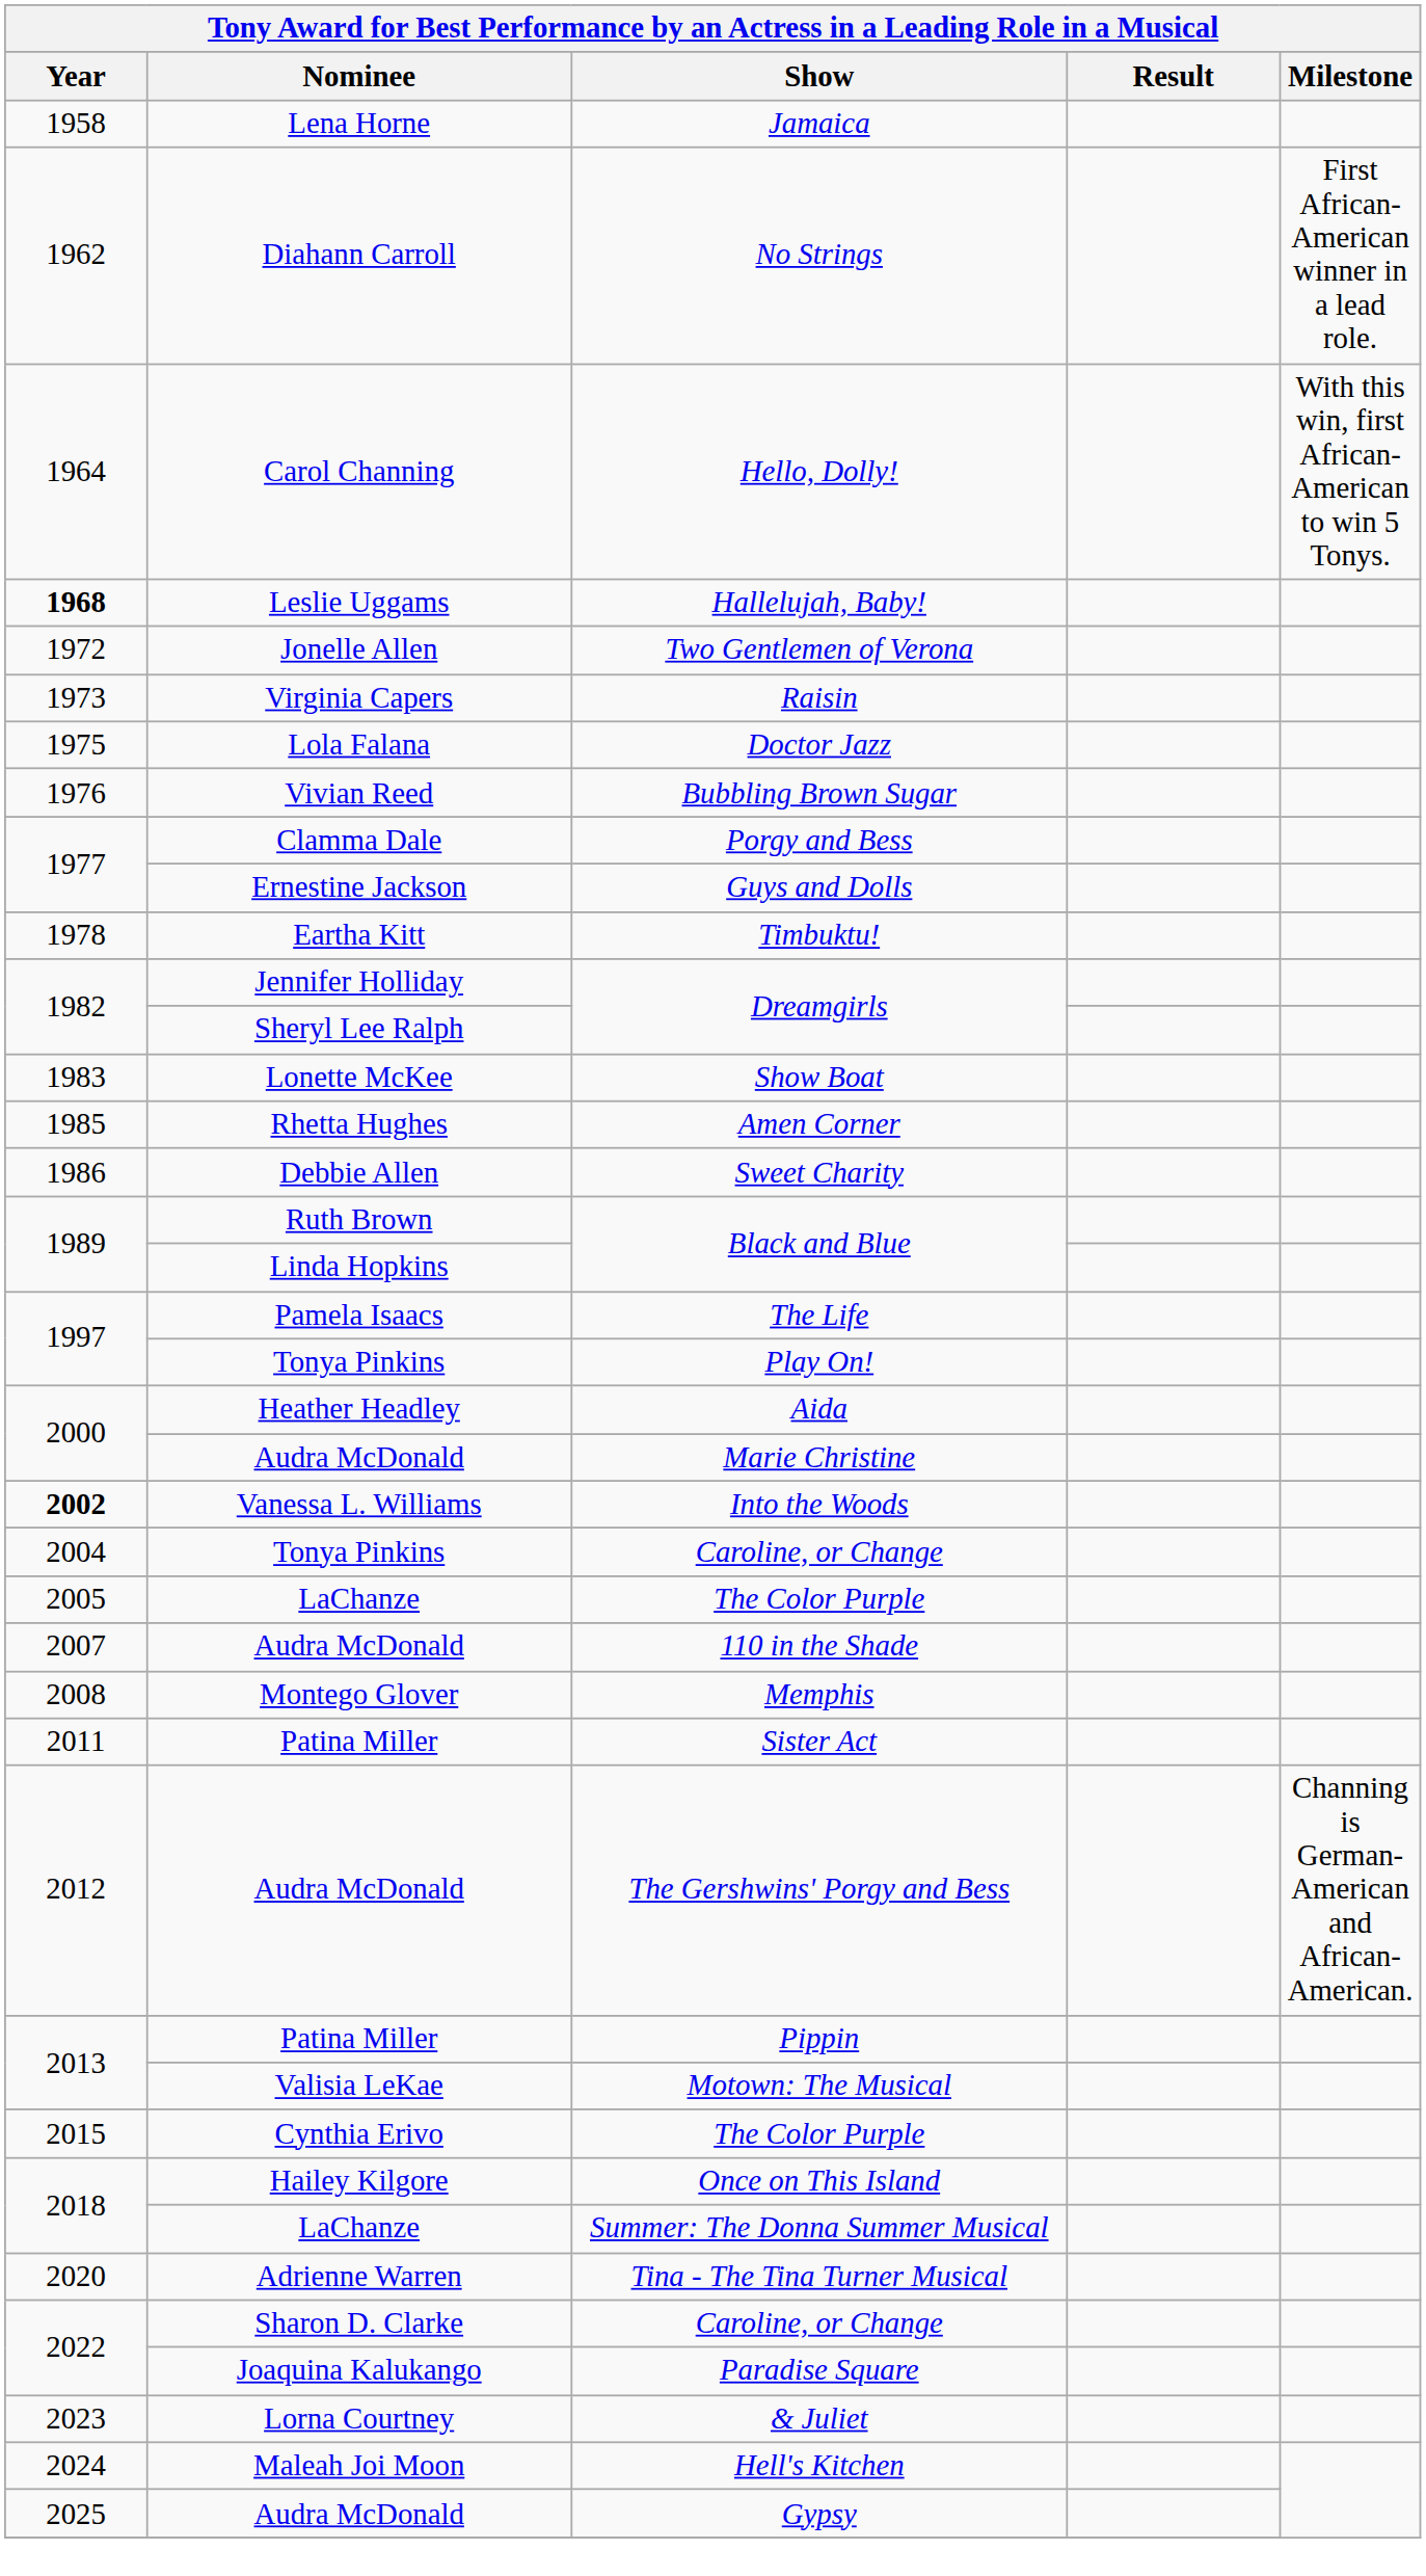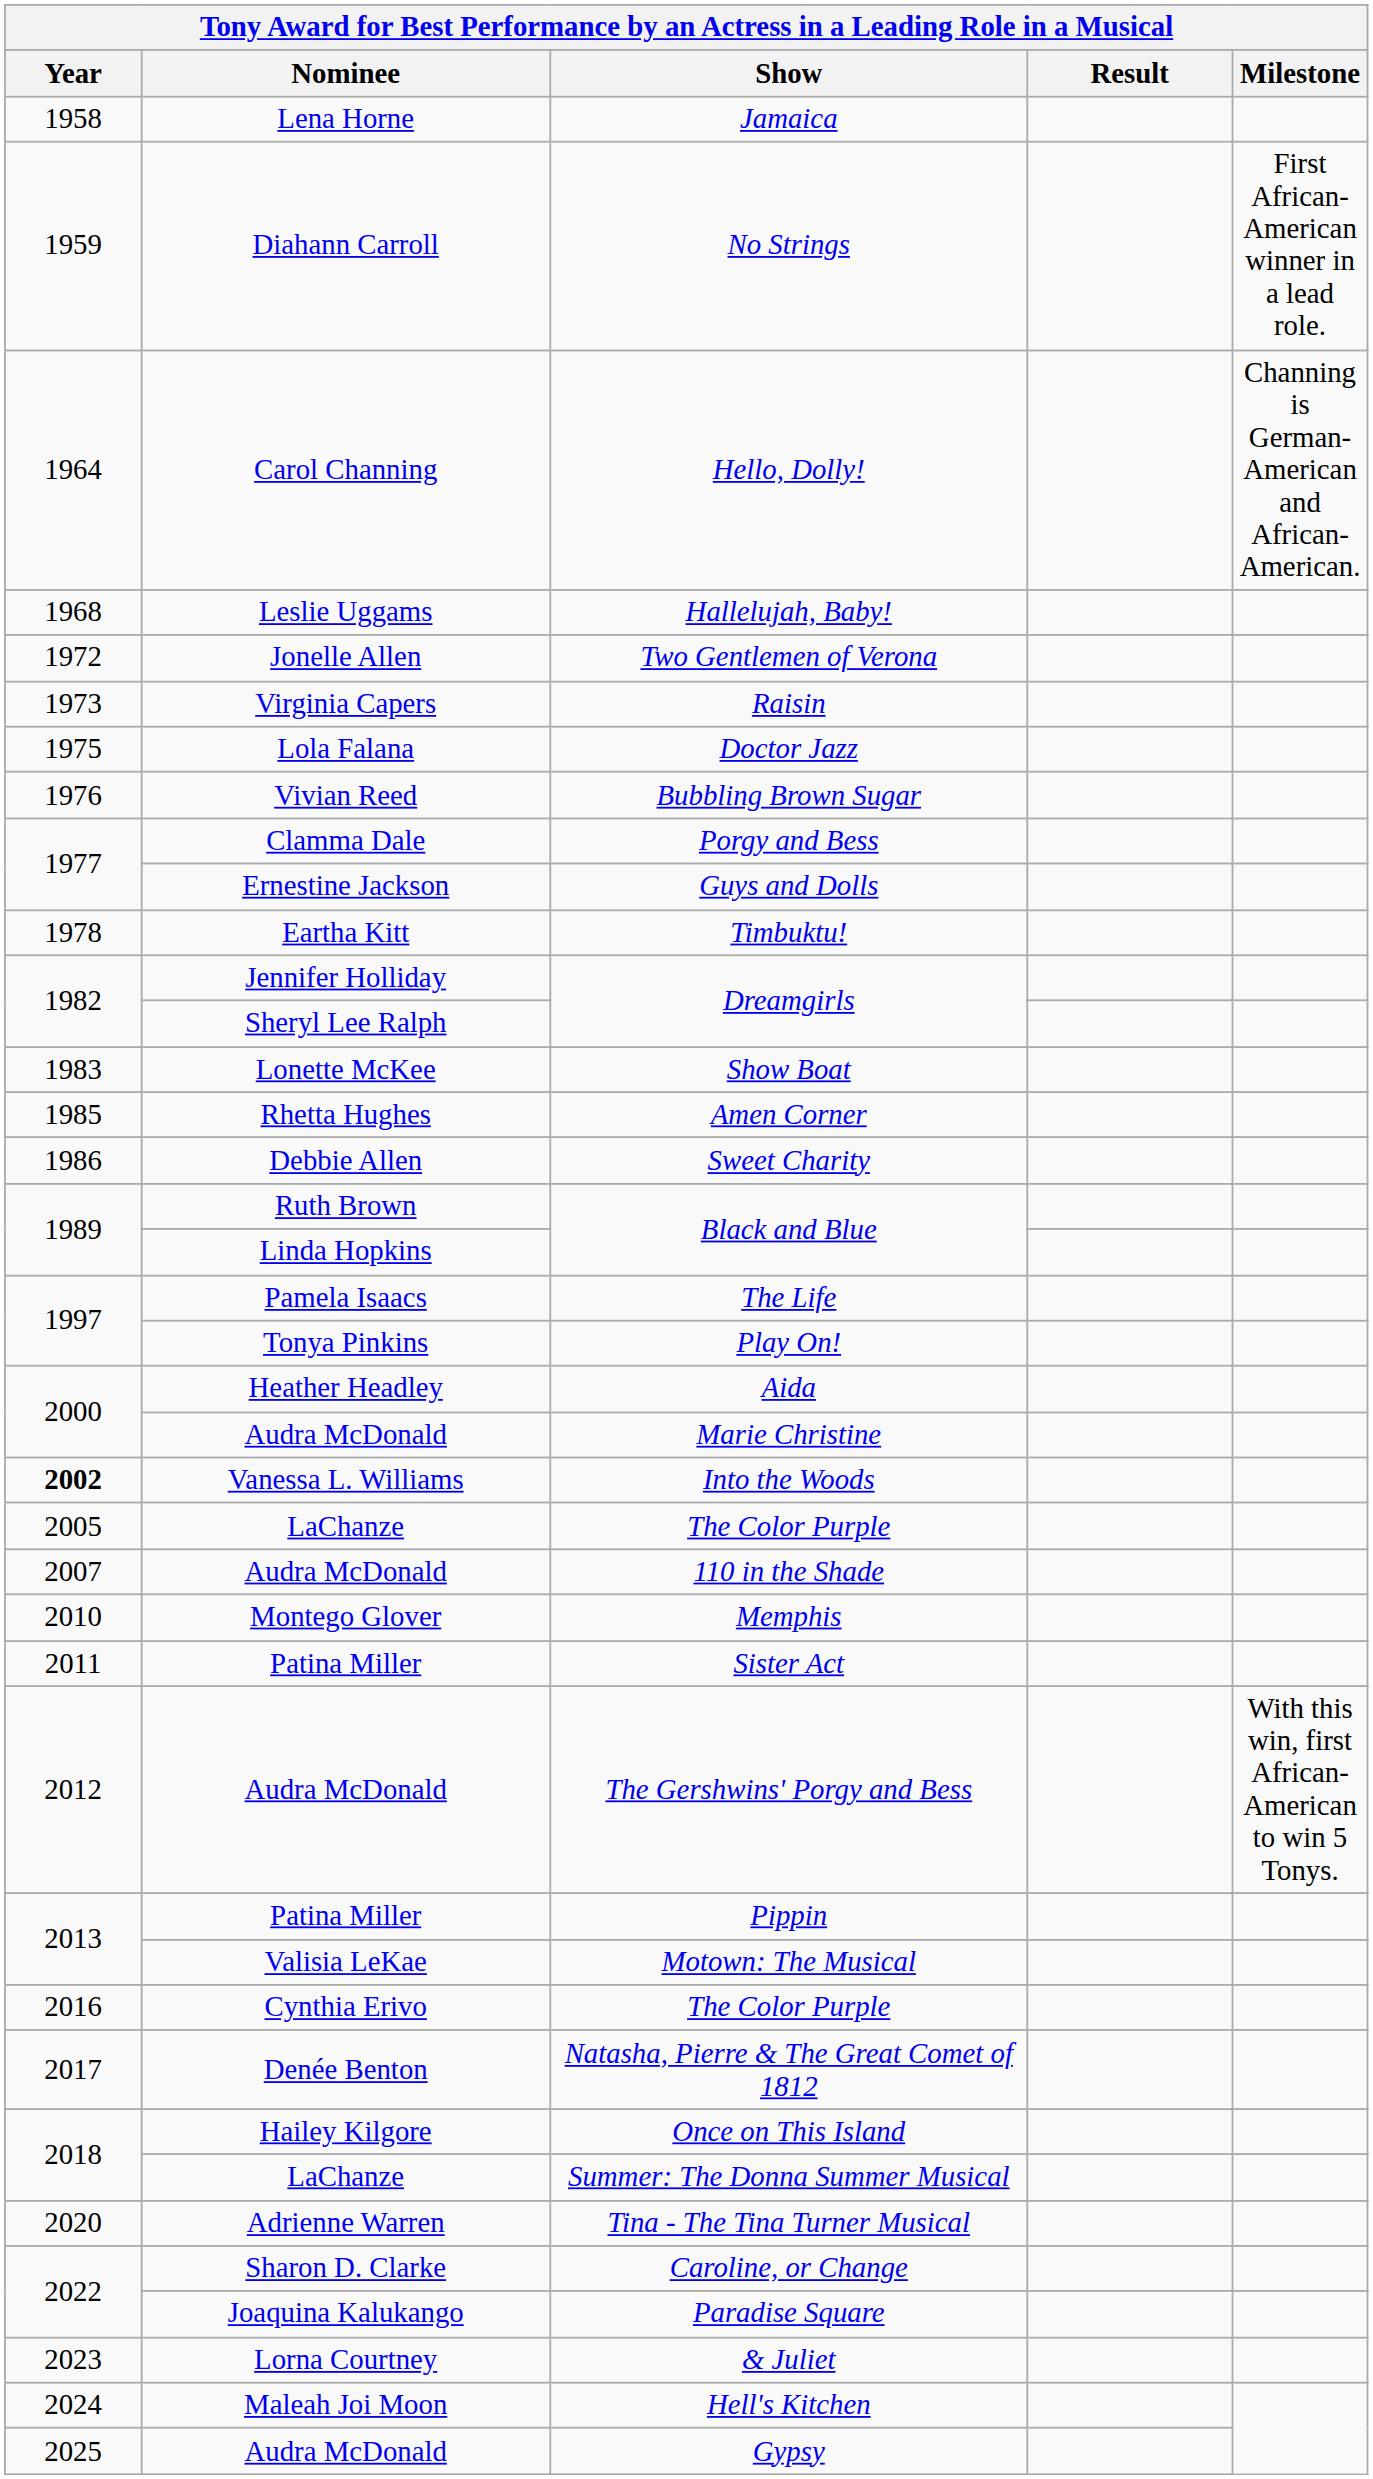 <table class="wikitable" width="60%" style="text-align: center">
 <tr>
 <th colspan="5"><a href='#'>Tony Award for Best Performance by an Actress in a Leading Role in a Musical</a></th>
 </tr>
 <tr>
 <th style="width:10%;">Year</th>
 <th style="width:30%;">Nominee</th>
 <th style="width:35%;">Show</th>
 <th style="width:15%;">Result</th>
 <th style="width:20%;">Milestone</th>
 </tr>
 <tr>
 <td>1958</td>
 <td><a href='#'>Lena Horne</a></td>
 <td><em><a href='#'>Jamaica</a></em></td>
 <td></td>
 <td></td>
 </tr>
 <tr>
-<td>1962</td>
+<td>1959</td>
 <td><a href='#'>Diahann Carroll</a></td>
 <td><em><a href='#'>No Strings</a></em></td>
 <td></td>
 <td>First African-American winner in a lead role.</td>
 </tr>
 <tr>
 <td>1964</td>
 <td><a href='#'>Carol Channing</a></td>
 <td><em><a href='#'>Hello, Dolly!</a></em></td>
 <td></td>
-<td>With this win, first African-American to win 5 Tonys.</td>
+<td>Channing is German-American and African-American.</td>
 </tr>
 <tr>
-<td><strong>1968</strong></td>
+<td>1968</td>
 <td><a href='#'>Leslie Uggams</a></td>
 <td><em><a href='#'>Hallelujah, Baby!</a></em></td>
 <td></td>
 <td></td>
 </tr>
 <tr>
 <td>1972</td>
 <td><a href='#'>Jonelle Allen</a></td>
 <td><em><a href='#'>Two Gentlemen of Verona</a></em></td>
 <td></td>
 <td></td>
 </tr>
 <tr>
 <td>1973</td>
 <td><a href='#'>Virginia Capers</a></td>
 <td><em><a href='#'>Raisin</a></em></td>
 <td></td>
 <td></td>
 </tr>
 <tr>
 <td>1975</td>
 <td><a href='#'>Lola Falana</a></td>
 <td><em><a href='#'>Doctor Jazz</a></em></td>
 <td></td>
 <td></td>
 </tr>
 <tr>
 <td>1976</td>
 <td><a href='#'>Vivian Reed</a></td>
 <td><em><a href='#'>Bubbling Brown Sugar</a></em></td>
 <td></td>
 <td></td>
 </tr>
 <tr>
 <td rowspan="2">1977</td>
 <td><a href='#'>Clamma Dale</a></td>
 <td><em><a href='#'>Porgy and Bess</a></em></td>
 <td></td>
 <td></td>
 </tr>
 <tr>
 <td><a href='#'>Ernestine Jackson</a></td>
 <td><em><a href='#'>Guys and Dolls</a></em></td>
 <td></td>
 <td></td>
 </tr>
 <tr>
 <td>1978</td>
 <td><a href='#'>Eartha Kitt</a></td>
 <td><em><a href='#'>Timbuktu!</a></em></td>
 <td></td>
 <td></td>
 </tr>
 <tr>
 <td rowspan="2">1982</td>
 <td><a href='#'>Jennifer Holliday</a></td>
 <td rowspan="2"><em><a href='#'>Dreamgirls</a></em></td>
 <td></td>
 <td></td>
 </tr>
 <tr>
 <td><a href='#'>Sheryl Lee Ralph</a></td>
 <td></td>
 <td></td>
 </tr>
 <tr>
 <td>1983</td>
 <td><a href='#'>Lonette McKee</a></td>
 <td><em><a href='#'>Show Boat</a></em></td>
 <td></td>
 <td></td>
 </tr>
 <tr>
 <td>1985</td>
 <td><a href='#'>Rhetta Hughes</a></td>
 <td><em><a href='#'>Amen Corner</a></em></td>
 <td></td>
 <td></td>
 </tr>
 <tr>
 <td>1986</td>
 <td><a href='#'>Debbie Allen</a></td>
 <td><em><a href='#'>Sweet Charity</a></em></td>
 <td></td>
 <td></td>
 </tr>
 <tr>
 <td rowspan="2">1989</td>
 <td><a href='#'>Ruth Brown</a></td>
 <td rowspan="2"><em><a href='#'>Black and Blue</a></em></td>
 <td></td>
 <td></td>
 </tr>
 <tr>
 <td><a href='#'>Linda Hopkins</a></td>
 <td></td>
 <td></td>
 </tr>
 <tr>
 <td rowspan="2">1997</td>
 <td><a href='#'>Pamela Isaacs</a></td>
 <td><em><a href='#'>The Life</a></em></td>
 <td></td>
 <td></td>
 </tr>
 <tr>
 <td><a href='#'>Tonya Pinkins</a></td>
 <td><em><a href='#'>Play On!</a></em></td>
 <td></td>
 <td></td>
 </tr>
 <tr>
 <td rowspan="2">2000</td>
 <td><a href='#'>Heather Headley</a></td>
 <td><em><a href='#'>Aida</a></em></td>
 <td></td>
 <td></td>
 </tr>
 <tr>
 <td><a href='#'>Audra McDonald</a></td>
 <td><em><a href='#'>Marie Christine</a></em></td>
 <td></td>
 <td></td>
 </tr>
 <tr>
 <td><strong>2002</strong></td>
 <td><a href='#'>Vanessa L. Williams</a></td>
 <td><em><a href='#'>Into the Woods</a></em></td>
 <td></td>
 <td></td>
 </tr>
 <tr>
-<td>2004</td>
-<td><a href='#'>Tonya Pinkins</a></td>
-<td><em><a href='#'>Caroline, or Change</a></em></td>
-<td></td>
-<td></td>
-</tr>
-<tr>
 <td>2005</td>
 <td><a href='#'>LaChanze</a></td>
 <td><em><a href='#'>The Color Purple</a></em></td>
 <td></td>
 <td></td>
 </tr>
 <tr>
 <td>2007</td>
 <td><a href='#'>Audra McDonald</a></td>
 <td><em><a href='#'>110 in the Shade</a></em></td>
 <td></td>
 <td></td>
 </tr>
 <tr>
-<td>2008</td>
+<td>2010</td>
 <td><a href='#'>Montego Glover</a></td>
 <td><em><a href='#'>Memphis</a></em></td>
 <td></td>
 <td></td>
 </tr>
 <tr>
 <td>2011</td>
 <td><a href='#'>Patina Miller</a></td>
 <td><em><a href='#'>Sister Act</a></em></td>
 <td></td>
 <td></td>
 </tr>
 <tr>
 <td>2012</td>
 <td><a href='#'>Audra McDonald</a></td>
 <td><em><a href='#'>The Gershwins' Porgy and Bess</a></em></td>
 <td></td>
-<td>Channing is German-American and African-American.</td>
+<td>With this win, first African-American to win 5 Tonys.</td>
 </tr>
 <tr>
 <td rowspan="2">2013</td>
 <td><a href='#'>Patina Miller</a></td>
 <td><em><a href='#'>Pippin</a></em></td>
 <td></td>
 <td></td>
 </tr>
 <tr>
 <td><a href='#'>Valisia LeKae</a></td>
 <td><em><a href='#'>Motown: The Musical</a></em></td>
 <td></td>
 <td></td>
 </tr>
 <tr>
-<td>2015</td>
+<td>2016</td>
 <td><a href='#'>Cynthia Erivo</a></td>
 <td><em><a href='#'>The Color Purple</a></em></td>
+<td></td>
+<td></td>
+</tr>
+<tr>
+<td>2017</td>
+<td><a href='#'>Denée Benton</a></td>
+<td><em><a href='#'>Natasha, Pierre & The Great Comet of 1812</a></em></td>
 <td></td>
 <td></td>
 </tr>
 <tr>
 <td rowspan="2">2018</td>
 <td><a href='#'>Hailey Kilgore</a></td>
 <td><em><a href='#'>Once on This Island</a></em></td>
 <td></td>
 <td></td>
 </tr>
 <tr>
 <td><a href='#'>LaChanze</a></td>
 <td><em><a href='#'>Summer: The Donna Summer Musical</a></em></td>
 <td></td>
 <td></td>
 </tr>
 <tr>
 <td>2020</td>
 <td><a href='#'>Adrienne Warren</a></td>
 <td><em><a href='#'>Tina - The Tina Turner Musical</a></em></td>
 <td></td>
 <td></td>
 </tr>
 <tr>
 <td rowspan="2">2022</td>
 <td><a href='#'>Sharon D. Clarke</a></td>
 <td><em><a href='#'>Caroline, or Change</a></em></td>
 <td></td>
 <td></td>
 </tr>
 <tr>
 <td><a href='#'>Joaquina Kalukango</a></td>
 <td><em><a href='#'>Paradise Square</a></em></td>
 <td></td>
 <td></td>
 </tr>
 <tr>
 <td>2023</td>
 <td><a href='#'>Lorna Courtney</a></td>
 <td><em><a href='#'>& Juliet</a></em></td>
 <td></td>
 <td></td>
 </tr>
 <tr>
 <td>2024</td>
 <td><a href='#'>Maleah Joi Moon</a></td>
 <td><em><a href='#'>Hell's Kitchen</a></em></td>
 <td></td>
 </tr>
 <tr>
 <td>2025</td>
 <td><a href='#'>Audra McDonald</a></td>
 <td><em><a href='#'>Gypsy</a></em></td>
 <td></td>
 </tr>
 <tr>
 </tr>
 </table>
